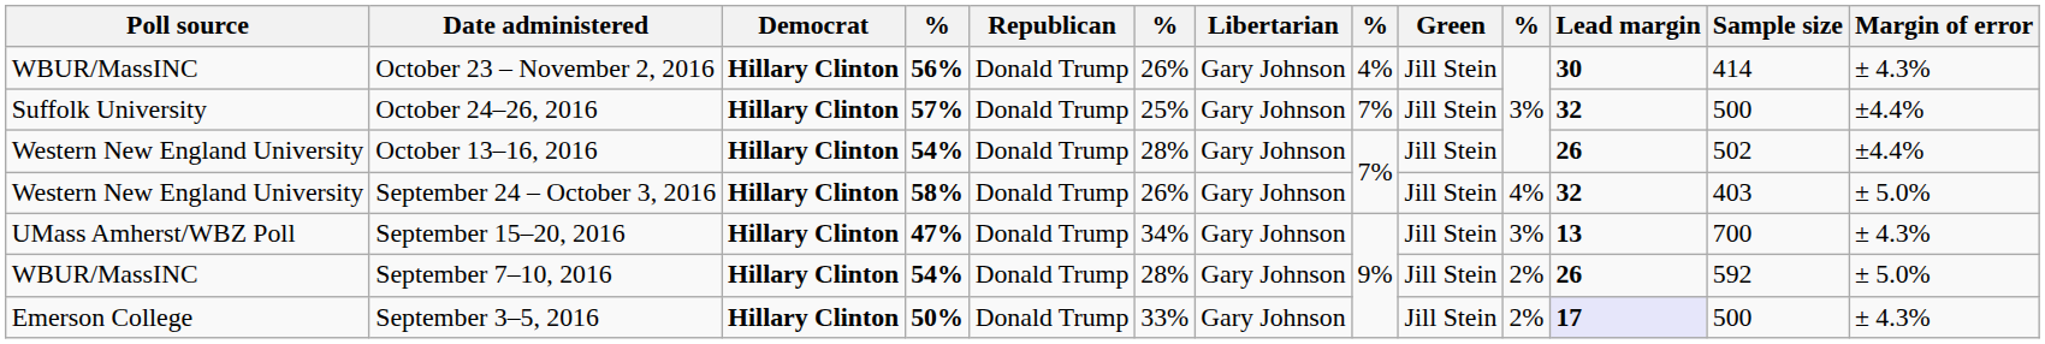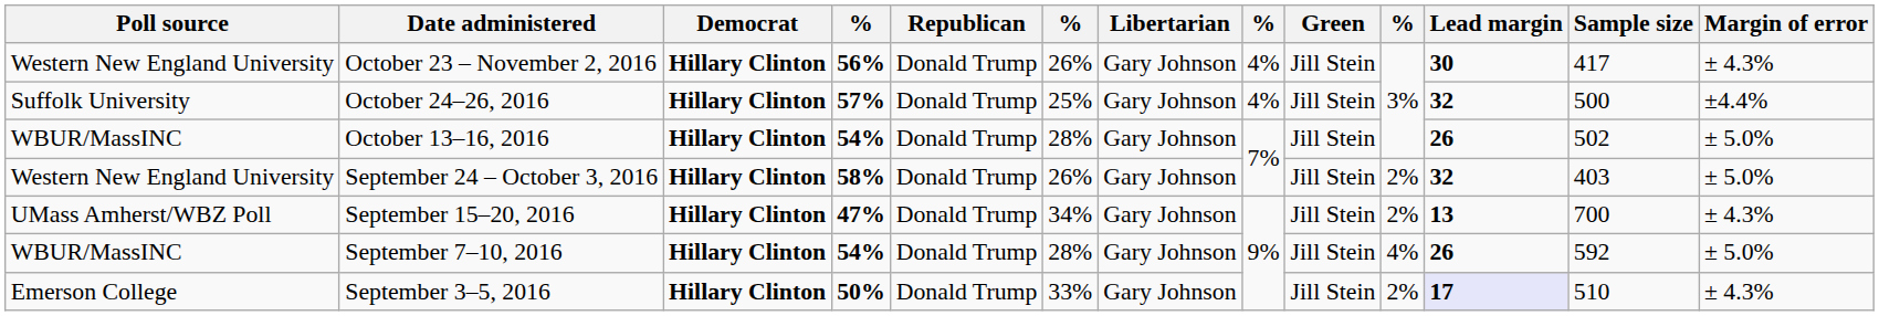 <table class="wikitable">
 <tr>
 <th>Poll source</th>
 <th>Date administered</th>
 <th>Democrat</th>
 <th>%</th>
 <th>Republican</th>
 <th>%</th>
 <th>Libertarian</th>
 <th>%</th>
 <th>Green</th>
 <th>%</th>
 <th>Lead margin</th>
 <th>Sample size</th>
 <th>Margin of error</th>
 </tr>
 <tr>
-<td>WBUR/MassINC</td>
+<td>Western New England University</td>
 <td>October 23 – November 2, 2016</td>
 <td><strong>Hillary Clinton</strong></td>
 <td><strong>56%</strong></td>
 <td>Donald Trump</td>
 <td>26%</td>
 <td>Gary Johnson</td>
 <td>4%</td>
 <td>Jill Stein</td>
 <td rowspan="3">3%</td>
 <td><strong>30</strong></td>
-<td>414</td>
+<td>417</td>
 <td>± 4.3%</td>
 </tr>
 <tr>
 <td>Suffolk University</td>
 <td>October 24–26, 2016</td>
 <td><strong>Hillary Clinton</strong></td>
 <td><strong>57%</strong></td>
 <td>Donald Trump</td>
 <td>25%</td>
 <td>Gary Johnson</td>
-<td>7%</td>
+<td>4%</td>
 <td>Jill Stein</td>
 <td><strong>32</strong></td>
 <td>500</td>
 <td>±4.4%</td>
 </tr>
 <tr>
-<td>Western New England University</td>
+<td>WBUR/MassINC</td>
 <td>October 13–16, 2016</td>
 <td><strong>Hillary Clinton</strong></td>
 <td><strong>54%</strong></td>
 <td>Donald Trump</td>
 <td>28%</td>
 <td>Gary Johnson</td>
 <td rowspan="2">7%</td>
 <td>Jill Stein</td>
 <td><strong>26</strong></td>
 <td>502</td>
-<td>±4.4%</td>
+<td>± 5.0%</td>
 </tr>
 <tr>
 <td>Western New England University</td>
 <td>September 24 – October 3, 2016</td>
 <td><strong>Hillary Clinton</strong></td>
 <td><strong>58%</strong></td>
 <td>Donald Trump</td>
 <td>26%</td>
 <td>Gary Johnson</td>
 <td>Jill Stein</td>
-<td>4%</td>
+<td>2%</td>
 <td><strong>32</strong></td>
 <td>403</td>
 <td>± 5.0%</td>
 </tr>
 <tr>
 <td>UMass Amherst/WBZ Poll</td>
 <td>September 15–20, 2016</td>
 <td><strong>Hillary Clinton</strong></td>
 <td><strong>47%</strong></td>
 <td>Donald Trump</td>
 <td>34%</td>
 <td>Gary Johnson</td>
 <td rowspan="3">9%</td>
 <td>Jill Stein</td>
-<td>3%</td>
+<td>2%</td>
 <td><strong>13</strong></td>
 <td>700</td>
 <td>± 4.3%</td>
 </tr>
 <tr>
 <td>WBUR/MassINC</td>
 <td>September 7–10, 2016</td>
 <td><strong>Hillary Clinton</strong></td>
 <td><strong>54%</strong></td>
 <td>Donald Trump</td>
 <td>28%</td>
 <td>Gary Johnson</td>
 <td>Jill Stein</td>
-<td>2%</td>
+<td>4%</td>
 <td><strong>26</strong></td>
 <td>592</td>
 <td>± 5.0%</td>
 </tr>
 <tr>
 <td>Emerson College</td>
 <td>September 3–5, 2016</td>
 <td><strong>Hillary Clinton</strong></td>
 <td><strong>50%</strong></td>
 <td>Donald Trump</td>
 <td>33%</td>
 <td>Gary Johnson</td>
 <td>Jill Stein</td>
 <td>2%</td>
 <td style="background: lavender;"><strong>17</strong></td>
-<td>500</td>
+<td>510</td>
 <td>± 4.3%</td>
 </tr>
 </table>
